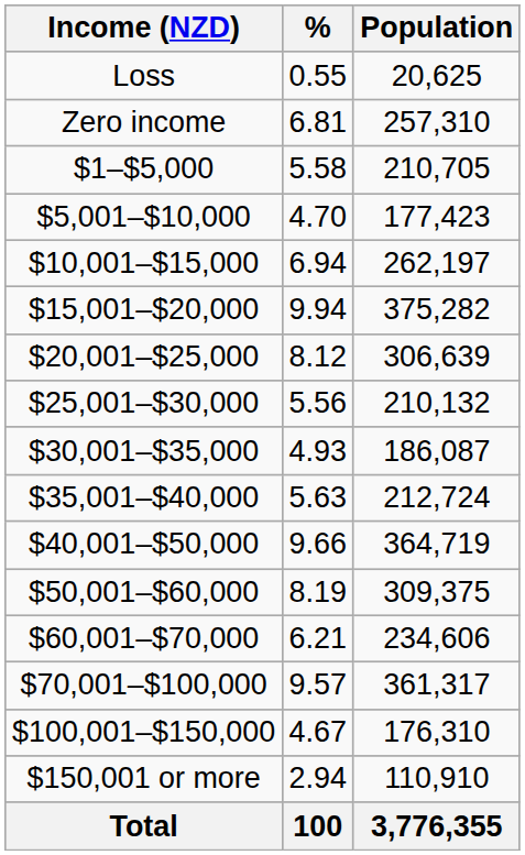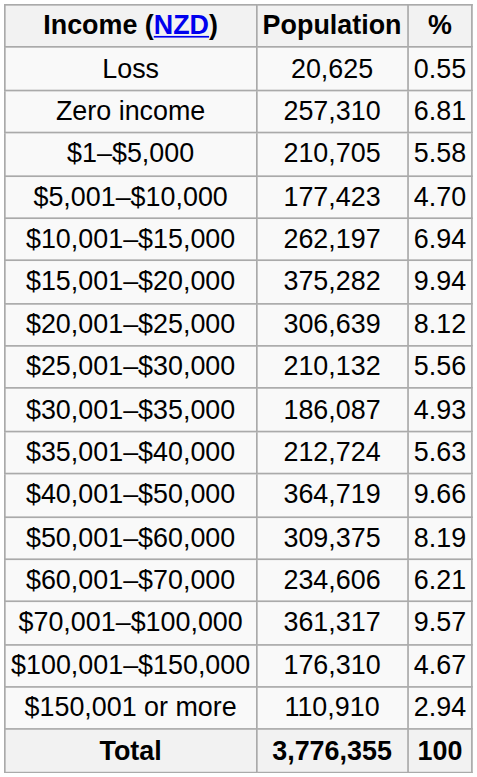 <table class=wikitable style="text-align:center;">
 <tr>
 <th>Income (<a href='#'>NZD</a>)</th>
+<th>Population</th>
 <th>%</th>
-<th>Population</th>
 </tr>
 <tr>
 <td>Loss</td>
+<td>20,625</td>
 <td>0.55</td>
-<td>20,625</td>
 </tr>
 <tr>
 <td>Zero income</td>
+<td>257,310</td>
 <td>6.81</td>
-<td>257,310</td>
 </tr>
 <tr>
 <td>$1–$5,000</td>
+<td>210,705</td>
 <td>5.58</td>
-<td>210,705</td>
 </tr>
 <tr>
 <td>$5,001–$10,000</td>
+<td>177,423</td>
 <td>4.70</td>
-<td>177,423</td>
 </tr>
 <tr>
 <td>$10,001–$15,000</td>
+<td>262,197</td>
 <td>6.94</td>
-<td>262,197</td>
 </tr>
 <tr>
 <td>$15,001–$20,000</td>
+<td>375,282</td>
 <td>9.94</td>
-<td>375,282</td>
 </tr>
 <tr>
 <td>$20,001–$25,000</td>
+<td>306,639</td>
 <td>8.12</td>
-<td>306,639</td>
 </tr>
 <tr>
 <td>$25,001–$30,000</td>
+<td>210,132</td>
 <td>5.56</td>
-<td>210,132</td>
 </tr>
 <tr>
 <td>$30,001–$35,000</td>
+<td>186,087</td>
 <td>4.93</td>
-<td>186,087</td>
 </tr>
 <tr>
 <td>$35,001–$40,000</td>
+<td>212,724</td>
 <td>5.63</td>
-<td>212,724</td>
 </tr>
 <tr>
 <td>$40,001–$50,000</td>
+<td>364,719</td>
 <td>9.66</td>
-<td>364,719</td>
 </tr>
 <tr>
 <td>$50,001–$60,000</td>
+<td>309,375</td>
 <td>8.19</td>
-<td>309,375</td>
 </tr>
 <tr>
 <td>$60,001–$70,000</td>
+<td>234,606</td>
 <td>6.21</td>
-<td>234,606</td>
 </tr>
 <tr>
 <td>$70,001–$100,000</td>
+<td>361,317</td>
 <td>9.57</td>
-<td>361,317</td>
 </tr>
 <tr>
 <td>$100,001–$150,000</td>
+<td>176,310</td>
 <td>4.67</td>
-<td>176,310</td>
 </tr>
 <tr>
 <td>$150,001 or more</td>
+<td>110,910</td>
 <td>2.94</td>
-<td>110,910</td>
 </tr>
 <tr>
 <th>Total</th>
+<th>3,776,355</th>
 <th>100</th>
-<th>3,776,355</th>
 </tr>
 </table>
